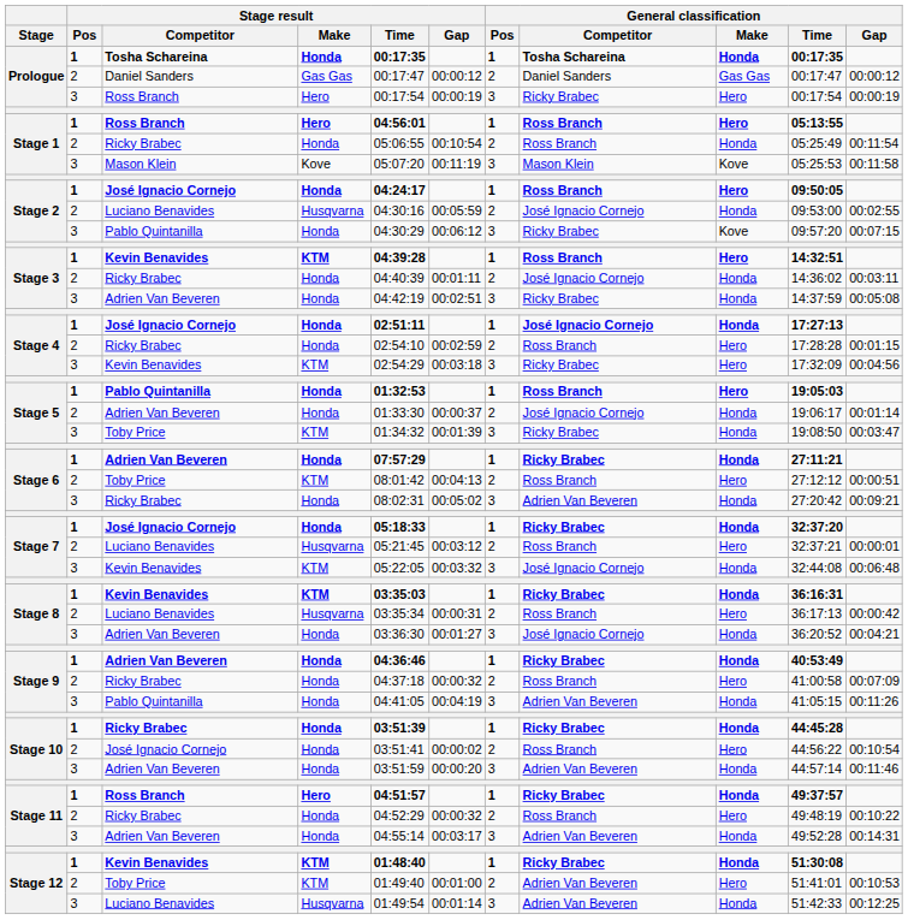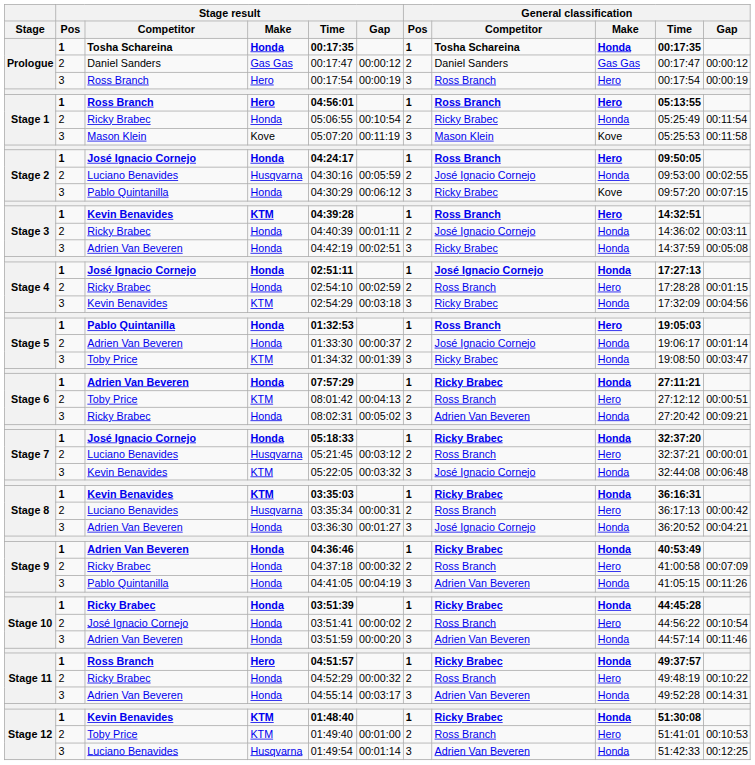 <table class="wikitable" style="font-size:85%;">
 <tr>
 <th></th>
 <th colspan=5>Stage result</th>
 <th colspan=5>General classification</th>
 </tr>
 <tr>
 <th width="40px">Stage</th>
 <th width="30px">Pos</th>
 <th width="200px">Competitor</th>
 <th width="70px">Make</th>
 <th width="40px">Time</th>
 <th width="40px">Gap</th>
 <th width="30px">Pos</th>
 <th width="200px">Competitor</th>
 <th width="70px">Make</th>
 <th width="40px">Time</th>
 <th width="40px">Gap</th>
 </tr>
 <tr>
 <th rowspan=3>Prologue</th>
 <td><strong>1</strong></td>
 <td><strong> Tosha Schareina</strong></td>
 <td><strong><a href='#'>Honda</a></strong></td>
 <td><strong>00:17:35</strong></td>
 <td></td>
 <td><strong>1</strong></td>
 <td><strong> Tosha Schareina</strong></td>
 <td><strong><a href='#'>Honda</a></strong></td>
 <td><strong>00:17:35</strong></td>
 <td></td>
 </tr>
 <tr>
 <td>2</td>
 <td> Daniel Sanders</td>
 <td><a href='#'>Gas Gas</a></td>
 <td>00:17:47</td>
 <td>00:00:12</td>
 <td>2</td>
 <td> Daniel Sanders</td>
 <td><a href='#'>Gas Gas</a></td>
 <td>00:17:47</td>
 <td>00:00:12</td>
 </tr>
 <tr>
 <td>3</td>
 <td> <a href='#'>Ross Branch</a></td>
 <td><a href='#'>Hero</a></td>
 <td>00:17:54</td>
 <td>00:00:19</td>
 <td>3</td>
-<td> <a href='#'>Ricky Brabec</a></td>
+<td> <a href='#'>Ross Branch</a></td>
 <td><a href='#'>Hero</a></td>
 <td>00:17:54</td>
 <td>00:00:19</td>
 </tr>
 <tr>
 <th colspan=11></th>
 </tr>
 <tr>
 <th rowspan="3">Stage 1</th>
 <td><strong>1</strong></td>
 <td><strong> <a href='#'>Ross Branch</a></strong></td>
 <td><a href='#'><strong>Hero</strong></a></td>
 <td><strong>04:56:01</strong></td>
 <td></td>
 <td><strong>1</strong></td>
 <td><strong> <a href='#'>Ross Branch</a></strong></td>
 <td><a href='#'><strong>Hero</strong></a></td>
 <td><strong>05:13:55</strong></td>
 <td></td>
 </tr>
 <tr>
 <td>2</td>
 <td> <a href='#'>Ricky Brabec</a></td>
 <td><a href='#'>Honda</a></td>
 <td>05:06:55</td>
 <td>00:10:54</td>
 <td>2</td>
-<td> <a href='#'>Ross Branch</a></td>
+<td> <a href='#'>Ricky Brabec</a></td>
 <td><a href='#'>Honda</a></td>
 <td>05:25:49</td>
 <td>00:11:54</td>
 </tr>
 <tr>
 <td>3</td>
 <td> <a href='#'>Mason Klein</a></td>
 <td>Kove</td>
 <td>05:07:20</td>
 <td>00:11:19</td>
 <td>3</td>
 <td> <a href='#'>Mason Klein</a></td>
 <td>Kove</td>
 <td>05:25:53</td>
 <td>00:11:58</td>
 </tr>
 <tr>
 <th colspan="11"></th>
 </tr>
 <tr>
 <th rowspan="3">Stage 2</th>
 <td><strong>1</strong></td>
 <td><strong> <a href='#'>José Ignacio Cornejo</a></strong></td>
 <td><strong><a href='#'>Honda</a></strong></td>
 <td><strong>04:24:17</strong></td>
 <td></td>
 <td><strong>1</strong></td>
 <td><strong> <a href='#'>Ross Branch</a></strong></td>
 <td><a href='#'><strong>Hero</strong></a></td>
 <td><strong>09:50:05</strong></td>
 <td></td>
 </tr>
 <tr>
 <td>2</td>
 <td> <a href='#'>Luciano Benavides</a></td>
 <td><a href='#'>Husqvarna</a></td>
 <td>04:30:16</td>
 <td>00:05:59</td>
 <td>2</td>
 <td> <a href='#'>José Ignacio Cornejo</a></td>
 <td><a href='#'>Honda</a></td>
 <td>09:53:00</td>
 <td>00:02:55</td>
 </tr>
 <tr>
 <td>3</td>
 <td> <a href='#'>Pablo Quintanilla</a></td>
 <td><a href='#'>Honda</a></td>
 <td>04:30:29</td>
 <td>00:06:12</td>
 <td>3</td>
 <td> <a href='#'>Ricky Brabec</a></td>
 <td>Kove</td>
 <td>09:57:20</td>
 <td>00:07:15</td>
 </tr>
 <tr>
 <th colspan="11"></th>
 </tr>
 <tr>
 <th rowspan="3">Stage 3</th>
 <td><strong>1</strong></td>
 <td><strong> <a href='#'>Kevin Benavides</a></strong></td>
 <td><strong><a href='#'>KTM</a></strong></td>
 <td><strong>04:39:28</strong></td>
 <td></td>
 <td><strong>1</strong></td>
 <td><strong> <a href='#'>Ross Branch</a></strong></td>
 <td><a href='#'><strong>Hero</strong></a></td>
 <td><strong>14:32:51</strong></td>
 <td></td>
 </tr>
 <tr>
 <td>2</td>
 <td> <a href='#'>Ricky Brabec</a></td>
 <td><a href='#'>Honda</a></td>
 <td>04:40:39</td>
 <td>00:01:11</td>
 <td>2</td>
 <td> <a href='#'>José Ignacio Cornejo</a></td>
 <td><a href='#'>Honda</a></td>
 <td>14:36:02</td>
 <td>00:03:11</td>
 </tr>
 <tr>
 <td>3</td>
 <td> <a href='#'>Adrien Van Beveren</a></td>
 <td><a href='#'>Honda</a></td>
 <td>04:42:19</td>
 <td>00:02:51</td>
 <td>3</td>
 <td> <a href='#'>Ricky Brabec</a></td>
 <td><a href='#'>Honda</a></td>
 <td>14:37:59</td>
 <td>00:05:08</td>
 </tr>
 <tr>
 <th colspan="11"></th>
 </tr>
 <tr>
 <th rowspan="3">Stage 4</th>
 <td><strong>1</strong></td>
 <td><strong> <a href='#'>José Ignacio Cornejo</a></strong></td>
 <td><strong><a href='#'>Honda</a></strong></td>
 <td><strong>02:51:11</strong></td>
 <td></td>
 <td><strong>1</strong></td>
 <td><strong> <a href='#'>José Ignacio Cornejo</a></strong></td>
 <td><strong><a href='#'>Honda</a></strong></td>
 <td><strong>17:27:13</strong></td>
 <td></td>
 </tr>
 <tr>
 <td>2</td>
 <td> <a href='#'>Ricky Brabec</a></td>
 <td><a href='#'>Honda</a></td>
 <td>02:54:10</td>
 <td>00:02:59</td>
 <td>2</td>
 <td> <a href='#'>Ross Branch</a></td>
 <td><a href='#'>Hero</a></td>
 <td>17:28:28</td>
 <td>00:01:15</td>
 </tr>
 <tr>
 <td>3</td>
 <td> <a href='#'>Kevin Benavides</a></td>
 <td><a href='#'>KTM</a></td>
 <td>02:54:29</td>
 <td>00:03:18</td>
 <td>3</td>
 <td> <a href='#'>Ricky Brabec</a></td>
-<td><a href='#'>Hero</a></td>
+<td><a href='#'>Honda</a></td>
 <td>17:32:09</td>
 <td>00:04:56</td>
 </tr>
 <tr>
 <th colspan="11"></th>
 </tr>
 <tr>
 <th rowspan="3">Stage 5</th>
 <td><strong>1</strong></td>
 <td><strong> <a href='#'>Pablo Quintanilla</a></strong></td>
 <td><strong><a href='#'>Honda</a></strong></td>
 <td><strong>01:32:53</strong></td>
 <td></td>
 <td><strong>1</strong></td>
 <td><strong> <a href='#'>Ross Branch</a></strong></td>
 <td><strong><a href='#'>Hero</a></strong></td>
 <td><strong>19:05:03</strong></td>
 <td></td>
 </tr>
 <tr>
 <td>2</td>
 <td> <a href='#'>Adrien Van Beveren</a></td>
 <td><a href='#'>Honda</a></td>
 <td>01:33:30</td>
 <td>00:00:37</td>
 <td>2</td>
 <td> <a href='#'>José Ignacio Cornejo</a></td>
 <td><a href='#'>Honda</a></td>
 <td>19:06:17</td>
 <td>00:01:14</td>
 </tr>
 <tr>
 <td>3</td>
 <td> <a href='#'>Toby Price</a></td>
 <td><a href='#'>KTM</a></td>
 <td>01:34:32</td>
 <td>00:01:39</td>
 <td>3</td>
 <td> <a href='#'>Ricky Brabec</a></td>
 <td><a href='#'>Honda</a></td>
 <td>19:08:50</td>
 <td>00:03:47</td>
 </tr>
 <tr>
 <th colspan="11"></th>
 </tr>
 <tr>
 <th rowspan="3">Stage 6</th>
 <td><strong>1</strong></td>
 <td><strong> <a href='#'>Adrien Van Beveren</a></strong></td>
 <td><strong><a href='#'>Honda</a></strong></td>
 <td><strong>07:57:29</strong></td>
 <td></td>
 <td><strong>1</strong></td>
 <td><strong> <a href='#'>Ricky Brabec</a></strong></td>
 <td><strong><a href='#'>Honda</a></strong></td>
 <td><strong>27:11:21</strong></td>
 <td></td>
 </tr>
 <tr>
 <td>2</td>
 <td> <a href='#'>Toby Price</a></td>
 <td><a href='#'>KTM</a></td>
 <td>08:01:42</td>
 <td>00:04:13</td>
 <td>2</td>
 <td> <a href='#'>Ross Branch</a></td>
 <td><a href='#'>Hero</a></td>
 <td>27:12:12</td>
 <td>00:00:51</td>
 </tr>
 <tr>
 <td>3</td>
 <td> <a href='#'>Ricky Brabec</a></td>
 <td><a href='#'>Honda</a></td>
 <td>08:02:31</td>
 <td>00:05:02</td>
 <td>3</td>
 <td> <a href='#'>Adrien Van Beveren</a></td>
 <td><a href='#'>Honda</a></td>
 <td>27:20:42</td>
 <td>00:09:21</td>
 </tr>
 <tr>
 <th colspan="11"></th>
 </tr>
 <tr>
 <th rowspan="3">Stage 7</th>
 <td><strong>1</strong></td>
 <td><strong> <a href='#'>José Ignacio Cornejo</a></strong></td>
 <td><strong><a href='#'>Honda</a></strong></td>
 <td><strong>05:18:33</strong></td>
 <td></td>
 <td><strong>1</strong></td>
 <td><strong> <a href='#'>Ricky Brabec</a></strong></td>
 <td><strong><a href='#'>Honda</a></strong></td>
 <td><strong>32:37:20</strong></td>
 <td></td>
 </tr>
 <tr>
 <td>2</td>
 <td> <a href='#'>Luciano Benavides</a></td>
 <td><a href='#'>Husqvarna</a></td>
 <td>05:21:45</td>
 <td>00:03:12</td>
 <td>2</td>
 <td> <a href='#'>Ross Branch</a></td>
 <td><a href='#'>Hero</a></td>
 <td>32:37:21</td>
 <td>00:00:01</td>
 </tr>
 <tr>
 <td>3</td>
 <td> <a href='#'>Kevin Benavides</a></td>
 <td><a href='#'>KTM</a></td>
 <td>05:22:05</td>
 <td>00:03:32</td>
 <td>3</td>
 <td> <a href='#'>José Ignacio Cornejo</a></td>
 <td><a href='#'>Honda</a></td>
 <td>32:44:08</td>
 <td>00:06:48</td>
 </tr>
 <tr>
 <th colspan="11"></th>
 </tr>
 <tr>
 <th rowspan="3">Stage 8</th>
 <td><strong>1</strong></td>
 <td><strong> <a href='#'>Kevin Benavides</a></strong></td>
 <td><strong><a href='#'>KTM</a></strong></td>
 <td><strong>03:35:03</strong></td>
 <td></td>
 <td><strong>1</strong></td>
 <td><strong> <a href='#'>Ricky Brabec</a></strong></td>
 <td><strong><a href='#'>Honda</a></strong></td>
 <td><strong>36:16:31</strong></td>
 <td></td>
 </tr>
 <tr>
 <td>2</td>
 <td> <a href='#'>Luciano Benavides</a></td>
 <td><a href='#'>Husqvarna</a></td>
 <td>03:35:34</td>
 <td>00:00:31</td>
 <td>2</td>
 <td> <a href='#'>Ross Branch</a></td>
 <td><a href='#'>Hero</a></td>
 <td>36:17:13</td>
 <td>00:00:42</td>
 </tr>
 <tr>
 <td>3</td>
 <td> <a href='#'>Adrien Van Beveren</a></td>
 <td><a href='#'>Honda</a></td>
 <td>03:36:30</td>
 <td>00:01:27</td>
 <td>3</td>
 <td> <a href='#'>José Ignacio Cornejo</a></td>
 <td><a href='#'>Honda</a></td>
 <td>36:20:52</td>
 <td>00:04:21</td>
 </tr>
 <tr>
 <th colspan="11"></th>
 </tr>
 <tr>
 <th rowspan="3">Stage 9</th>
 <td><strong>1</strong></td>
 <td><strong> <a href='#'>Adrien Van Beveren</a></strong></td>
 <td><strong><a href='#'>Honda</a></strong></td>
 <td><strong>04:36:46</strong></td>
 <td></td>
 <td><strong>1</strong></td>
 <td><strong> <a href='#'>Ricky Brabec</a></strong></td>
 <td><strong><a href='#'>Honda</a></strong></td>
 <td><strong>40:53:49</strong></td>
 <td></td>
 </tr>
 <tr>
 <td>2</td>
 <td> <a href='#'>Ricky Brabec</a></td>
 <td><a href='#'>Honda</a></td>
 <td>04:37:18</td>
 <td>00:00:32</td>
 <td>2</td>
 <td> <a href='#'>Ross Branch</a></td>
 <td><a href='#'>Hero</a></td>
 <td>41:00:58</td>
 <td>00:07:09</td>
 </tr>
 <tr>
 <td>3</td>
 <td> <a href='#'>Pablo Quintanilla</a></td>
 <td><a href='#'>Honda</a></td>
 <td>04:41:05</td>
 <td>00:04:19</td>
 <td>3</td>
 <td> <a href='#'>Adrien Van Beveren</a></td>
 <td><a href='#'>Honda</a></td>
 <td>41:05:15</td>
 <td>00:11:26</td>
 </tr>
 <tr>
 <th colspan="11"></th>
 </tr>
 <tr>
 <th rowspan="3">Stage 10</th>
 <td><strong>1</strong></td>
 <td><strong> <a href='#'>Ricky Brabec</a></strong></td>
 <td><strong><a href='#'>Honda</a></strong></td>
 <td><strong>03:51:39</strong></td>
 <td></td>
 <td><strong>1</strong></td>
 <td><strong> <a href='#'>Ricky Brabec</a></strong></td>
 <td><strong><a href='#'>Honda</a></strong></td>
 <td><strong>44:45:28</strong></td>
 <td></td>
 </tr>
 <tr>
 <td>2</td>
 <td> <a href='#'>José Ignacio Cornejo</a></td>
 <td><a href='#'>Honda</a></td>
 <td>03:51:41</td>
 <td>00:00:02</td>
 <td>2</td>
 <td> <a href='#'>Ross Branch</a></td>
 <td><a href='#'>Hero</a></td>
 <td>44:56:22</td>
 <td>00:10:54</td>
 </tr>
 <tr>
 <td>3</td>
 <td> <a href='#'>Adrien Van Beveren</a></td>
 <td><a href='#'>Honda</a></td>
 <td>03:51:59</td>
 <td>00:00:20</td>
 <td>3</td>
 <td> <a href='#'>Adrien Van Beveren</a></td>
 <td><a href='#'>Honda</a></td>
 <td>44:57:14</td>
 <td>00:11:46</td>
 </tr>
 <tr>
 <th colspan="11"></th>
 </tr>
 <tr>
 <th rowspan="3">Stage 11</th>
 <td><strong>1</strong></td>
 <td><strong> <a href='#'>Ross Branch</a></strong></td>
 <td><strong><a href='#'>Hero</a></strong></td>
 <td><strong>04:51:57</strong></td>
 <td></td>
 <td><strong>1</strong></td>
 <td><strong> <a href='#'>Ricky Brabec</a></strong></td>
 <td><strong><a href='#'>Honda</a></strong></td>
 <td><strong>49:37:57</strong></td>
 <td></td>
 </tr>
 <tr>
 <td>2</td>
 <td> <a href='#'>Ricky Brabec</a></td>
 <td><a href='#'>Honda</a></td>
 <td>04:52:29</td>
 <td>00:00:32</td>
 <td>2</td>
 <td> <a href='#'>Ross Branch</a></td>
 <td><a href='#'>Hero</a></td>
 <td>49:48:19</td>
 <td>00:10:22</td>
 </tr>
 <tr>
 <td>3</td>
 <td> <a href='#'>Adrien Van Beveren</a></td>
 <td><a href='#'>Honda</a></td>
 <td>04:55:14</td>
 <td>00:03:17</td>
 <td>3</td>
 <td> <a href='#'>Adrien Van Beveren</a></td>
 <td><a href='#'>Honda</a></td>
 <td>49:52:28</td>
 <td>00:14:31</td>
 </tr>
 <tr>
 <th colspan="11"></th>
 </tr>
 <tr>
 <th rowspan="3">Stage 12</th>
 <td><strong>1</strong></td>
 <td><strong> <a href='#'>Kevin Benavides</a></strong></td>
 <td><strong><a href='#'>KTM</a></strong></td>
 <td><strong>01:48:40</strong></td>
 <td></td>
 <td><strong>1</strong></td>
 <td><strong> <a href='#'>Ricky Brabec</a></strong></td>
 <td><strong><a href='#'>Honda</a></strong></td>
 <td><strong>51:30:08</strong></td>
 <td></td>
 </tr>
 <tr>
 <td>2</td>
 <td> <a href='#'>Toby Price</a></td>
 <td><a href='#'>KTM</a></td>
 <td>01:49:40</td>
 <td>00:01:00</td>
 <td>2</td>
-<td> <a href='#'>Adrien Van Beveren</a></td>
+<td> <a href='#'>Ross Branch</a></td>
 <td><a href='#'>Hero</a></td>
 <td>51:41:01</td>
 <td>00:10:53</td>
 </tr>
 <tr>
 <td>3</td>
 <td> <a href='#'>Luciano Benavides</a></td>
 <td><a href='#'>Husqvarna</a></td>
 <td>01:49:54</td>
 <td>00:01:14</td>
 <td>3</td>
 <td> <a href='#'>Adrien Van Beveren</a></td>
 <td><a href='#'>Honda</a></td>
 <td>51:42:33</td>
 <td>00:12:25</td>
 </tr>
 </table>
